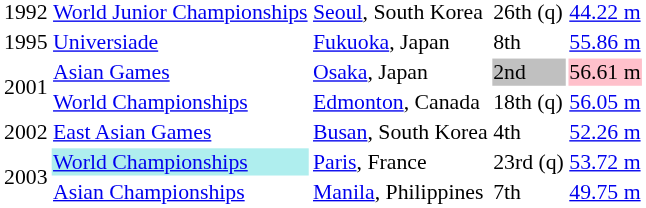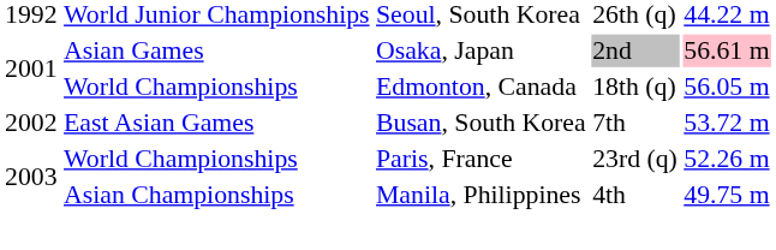 <table>
 <tr>
 <td>1992</td>
 <td><a href='#'>World Junior Championships</a></td>
 <td><a href='#'>Seoul</a>, South Korea</td>
 <td>26th (q)</td>
 <td><a href='#'>44.22 m</a></td>
-</tr>
-<tr>
-<td>1995</td>
-<td><a href='#'>Universiade</a></td>
-<td><a href='#'>Fukuoka</a>, Japan</td>
-<td>8th</td>
-<td><a href='#'>55.86 m</a></td>
 </tr>
 <tr>
 <td rowspan=2>2001</td>
 <td><a href='#'>Asian Games</a></td>
 <td><a href='#'>Osaka</a>, Japan</td>
 <td bgcolor=silver>2nd</td>
 <td style="background: pink;">56.61 m</td>
 </tr>
 <tr>
 <td><a href='#'>World Championships</a></td>
 <td><a href='#'>Edmonton</a>, Canada</td>
 <td>18th (q)</td>
 <td><a href='#'>56.05 m</a></td>
 </tr>
 <tr>
 <td>2002</td>
 <td><a href='#'>East Asian Games</a></td>
 <td><a href='#'>Busan</a>, South Korea</td>
-<td>4th</td>
-<td><a href='#'>52.26 m</a></td>
+<td>7th</td>
+<td><a href='#'>53.72 m</a></td>
 </tr>
 <tr>
 <td rowspan=2>2003</td>
-<td style="background: paleturquoise;"><a href='#'>World Championships</a></td>
+<td><a href='#'>World Championships</a></td>
 <td><a href='#'>Paris</a>, France</td>
 <td>23rd (q)</td>
-<td><a href='#'>53.72 m</a></td>
+<td><a href='#'>52.26 m</a></td>
 </tr>
 <tr>
 <td><a href='#'>Asian Championships</a></td>
 <td><a href='#'>Manila</a>, Philippines</td>
-<td>7th</td>
+<td>4th</td>
 <td><a href='#'>49.75 m</a></td>
 </tr>
 </table>
